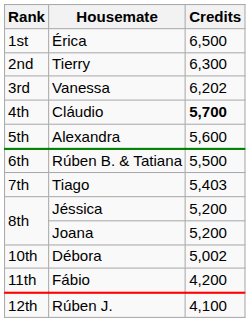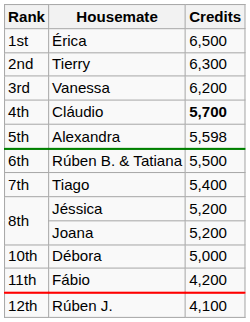 <table class="wikitable" style="font-size:90%">
 <tr>
 <th>Rank</th>
 <th>Housemate</th>
 <th>Credits</th>
 </tr>
 <tr>
 <td>1st</td>
 <td>Érica</td>
 <td>6,500</td>
 </tr>
 <tr>
 <td>2nd</td>
 <td>Tierry</td>
 <td>6,300</td>
 </tr>
 <tr>
 <td>3rd</td>
 <td>Vanessa</td>
-<td>6,202</td>
+<td>6,200</td>
 </tr>
 <tr>
 <td>4th</td>
 <td>Cláudio</td>
 <td><strong>5,700</strong></td>
 </tr>
 <tr style="border-bottom:2px solid green;">
 <td>5th</td>
 <td>Alexandra</td>
-<td>5,600</td>
+<td>5,598</td>
 </tr>
 <tr>
 <td>6th</td>
 <td>Rúben B. & Tatiana</td>
 <td>5,500</td>
 </tr>
 <tr>
 <td>7th</td>
 <td>Tiago</td>
-<td>5,403</td>
+<td>5,400</td>
 </tr>
 <tr>
 <td rowspan=2>8th</td>
 <td>Jéssica</td>
 <td>5,200</td>
 </tr>
 <tr>
 <td>Joana</td>
 <td>5,200</td>
 </tr>
 <tr>
 <td>10th</td>
 <td>Débora</td>
-<td>5,002</td>
+<td>5,000</td>
 </tr>
 <tr style="border-bottom:2px solid red;">
 <td>11th</td>
 <td>Fábio</td>
 <td>4,200</td>
 </tr>
 <tr>
 <td>12th</td>
 <td>Rúben J.</td>
 <td>4,100</td>
 </tr>
 </table>
